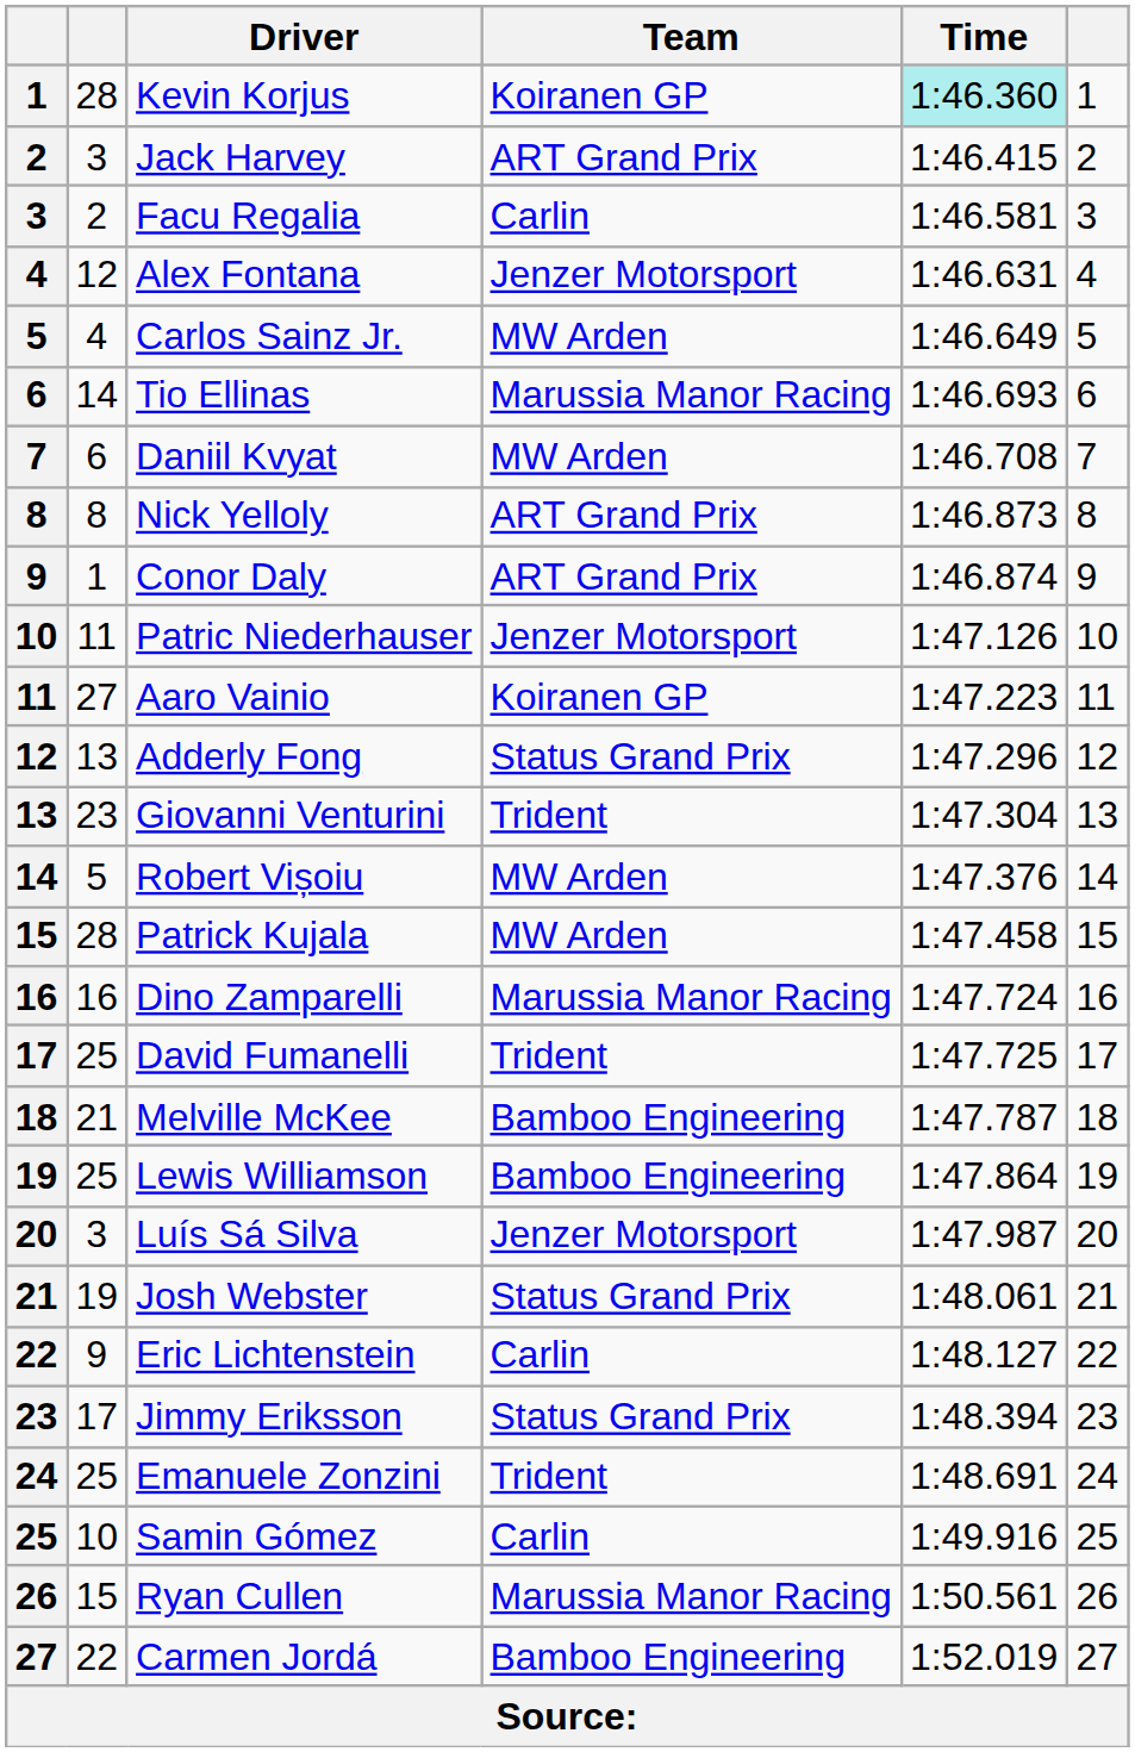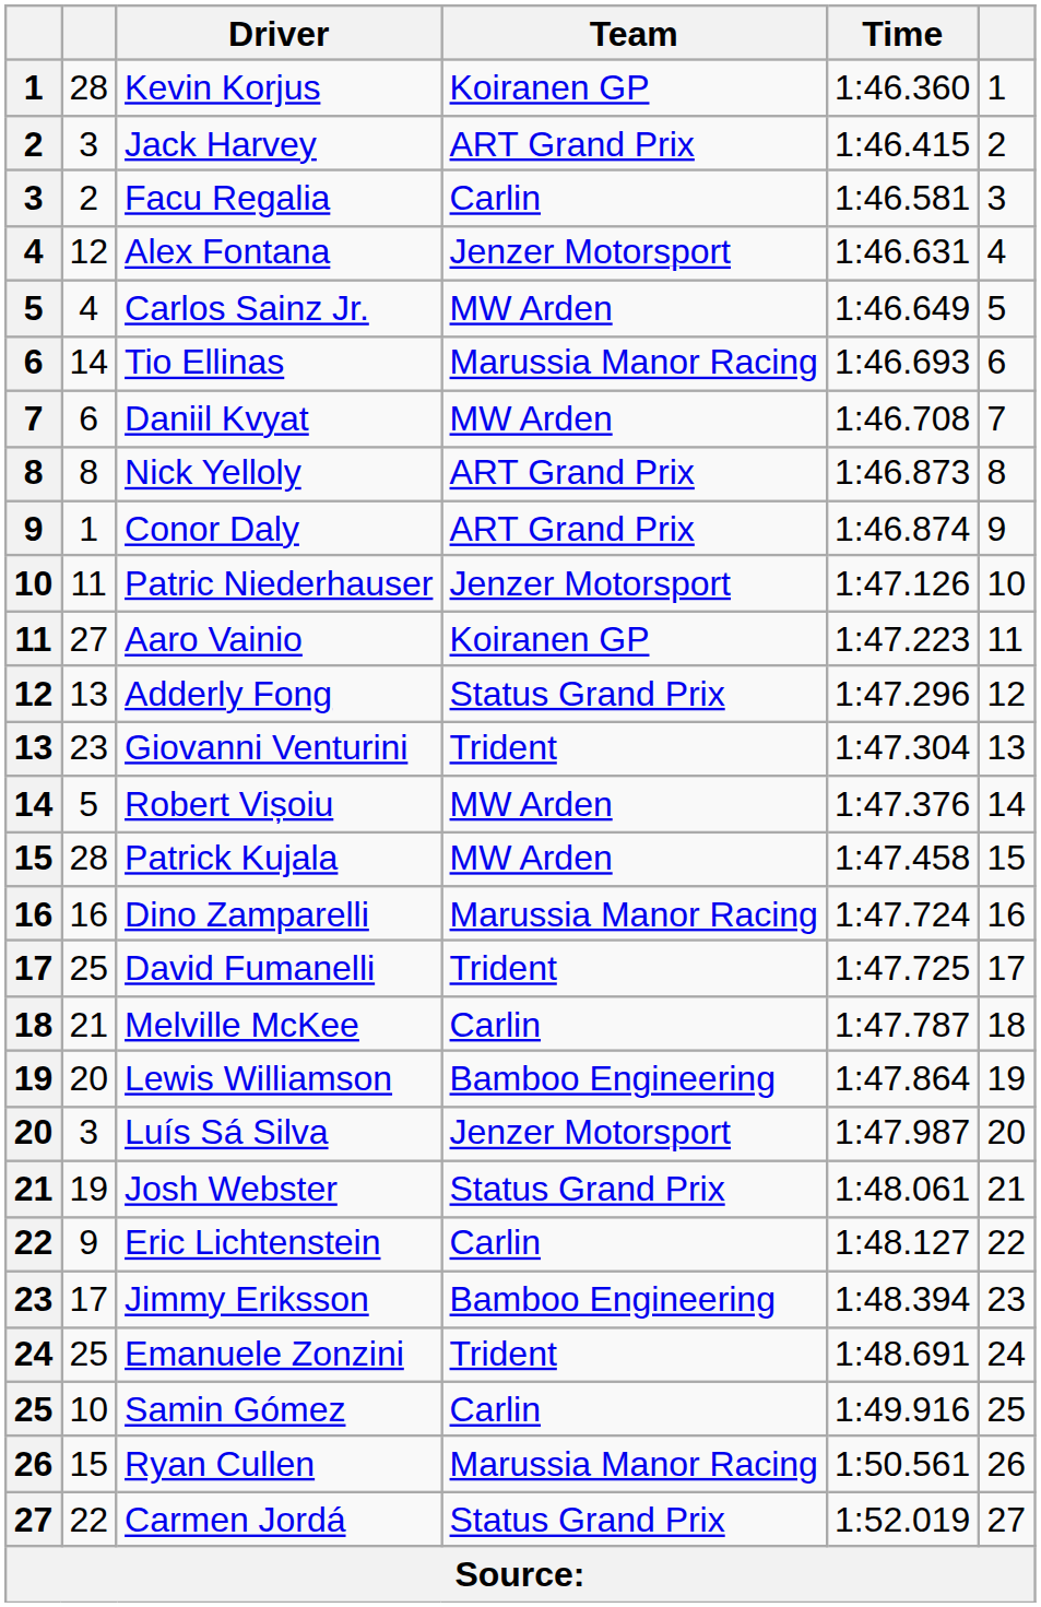 <table class="wikitable" style="font-size:85%">
 <tr>
 <th></th>
 <th></th>
 <th>Driver</th>
 <th>Team</th>
 <th>Time</th>
 <th></th>
 </tr>
 <tr>
 <th>1</th>
 <td align="center">28</td>
 <td> <a href='#'>Kevin Korjus</a></td>
 <td><a href='#'>Koiranen GP</a></td>
-<td style="background: paleturquoise;">1:46.360</td>
+<td>1:46.360</td>
 <td>1</td>
 </tr>
 <tr>
 <th>2</th>
 <td align="center">3</td>
 <td> <a href='#'>Jack Harvey</a></td>
 <td><a href='#'>ART Grand Prix</a></td>
 <td>1:46.415</td>
 <td>2</td>
 </tr>
 <tr>
 <th>3</th>
 <td align="center">2</td>
 <td> <a href='#'>Facu Regalia</a></td>
 <td><a href='#'>Carlin</a></td>
 <td>1:46.581</td>
 <td>3</td>
 </tr>
 <tr>
 <th>4</th>
 <td align="center">12</td>
 <td> <a href='#'>Alex Fontana</a></td>
 <td><a href='#'>Jenzer Motorsport</a></td>
 <td>1:46.631</td>
 <td>4</td>
 </tr>
 <tr>
 <th>5</th>
 <td align="center">4</td>
 <td> <a href='#'>Carlos Sainz Jr.</a></td>
 <td><a href='#'>MW Arden</a></td>
 <td>1:46.649</td>
 <td>5</td>
 </tr>
 <tr>
 <th>6</th>
 <td align="center">14</td>
 <td> <a href='#'>Tio Ellinas</a></td>
 <td><a href='#'>Marussia Manor Racing</a></td>
 <td>1:46.693</td>
 <td>6</td>
 </tr>
 <tr>
 <th>7</th>
 <td align="center">6</td>
 <td> <a href='#'>Daniil Kvyat</a></td>
 <td><a href='#'>MW Arden</a></td>
 <td>1:46.708</td>
 <td>7</td>
 </tr>
 <tr>
 <th>8</th>
 <td align="center">8</td>
 <td> <a href='#'>Nick Yelloly</a></td>
 <td><a href='#'>ART Grand Prix</a></td>
 <td>1:46.873</td>
 <td>8</td>
 </tr>
 <tr>
 <th>9</th>
 <td align="center">1</td>
 <td> <a href='#'>Conor Daly</a></td>
 <td><a href='#'>ART Grand Prix</a></td>
 <td>1:46.874</td>
 <td>9</td>
 </tr>
 <tr>
 <th>10</th>
 <td align="center">11</td>
 <td> <a href='#'>Patric Niederhauser</a></td>
 <td><a href='#'>Jenzer Motorsport</a></td>
 <td>1:47.126</td>
 <td>10</td>
 </tr>
 <tr>
 <th>11</th>
 <td align="center">27</td>
 <td> <a href='#'>Aaro Vainio</a></td>
 <td><a href='#'>Koiranen GP</a></td>
 <td>1:47.223</td>
 <td>11</td>
 </tr>
 <tr>
 <th>12</th>
 <td align="center">13</td>
 <td> <a href='#'>Adderly Fong</a></td>
 <td><a href='#'>Status Grand Prix</a></td>
 <td>1:47.296</td>
 <td>12</td>
 </tr>
 <tr>
 <th>13</th>
 <td align="center">23</td>
 <td> <a href='#'>Giovanni Venturini</a></td>
 <td><a href='#'>Trident</a></td>
 <td>1:47.304</td>
 <td>13</td>
 </tr>
 <tr>
 <th>14</th>
 <td align="center">5</td>
 <td> <a href='#'>Robert Vișoiu</a></td>
 <td><a href='#'>MW Arden</a></td>
 <td>1:47.376</td>
 <td>14</td>
 </tr>
 <tr>
 <th>15</th>
 <td align="center">28</td>
 <td> <a href='#'>Patrick Kujala</a></td>
 <td><a href='#'>MW Arden</a></td>
 <td>1:47.458</td>
 <td>15</td>
 </tr>
 <tr>
 <th>16</th>
 <td align="center">16</td>
 <td> <a href='#'>Dino Zamparelli</a></td>
 <td><a href='#'>Marussia Manor Racing</a></td>
 <td>1:47.724</td>
 <td>16</td>
 </tr>
 <tr>
 <th>17</th>
 <td align="center">25</td>
 <td> <a href='#'>David Fumanelli</a></td>
 <td><a href='#'>Trident</a></td>
 <td>1:47.725</td>
 <td>17</td>
 </tr>
 <tr>
 <th>18</th>
 <td align="center">21</td>
 <td> <a href='#'>Melville McKee</a></td>
-<td><a href='#'>Bamboo Engineering</a></td>
+<td><a href='#'>Carlin</a></td>
 <td>1:47.787</td>
 <td>18</td>
 </tr>
 <tr>
 <th>19</th>
-<td align="center">25</td>
+<td align="center">20</td>
 <td> <a href='#'>Lewis Williamson</a></td>
 <td><a href='#'>Bamboo Engineering</a></td>
 <td>1:47.864</td>
 <td>19</td>
 </tr>
 <tr>
 <th>20</th>
 <td align="center">3</td>
 <td> <a href='#'>Luís Sá Silva</a></td>
 <td><a href='#'>Jenzer Motorsport</a></td>
 <td>1:47.987</td>
 <td>20</td>
 </tr>
 <tr>
 <th>21</th>
 <td align="center">19</td>
 <td> <a href='#'>Josh Webster</a></td>
 <td><a href='#'>Status Grand Prix</a></td>
 <td>1:48.061</td>
 <td>21</td>
 </tr>
 <tr>
 <th>22</th>
 <td align="center">9</td>
 <td> <a href='#'>Eric Lichtenstein</a></td>
 <td><a href='#'>Carlin</a></td>
 <td>1:48.127</td>
 <td>22</td>
 </tr>
 <tr>
 <th>23</th>
 <td align="center">17</td>
 <td> <a href='#'>Jimmy Eriksson</a></td>
-<td><a href='#'>Status Grand Prix</a></td>
+<td><a href='#'>Bamboo Engineering</a></td>
 <td>1:48.394</td>
 <td>23</td>
 </tr>
 <tr>
 <th>24</th>
 <td align="center">25</td>
 <td> <a href='#'>Emanuele Zonzini</a></td>
 <td><a href='#'>Trident</a></td>
 <td>1:48.691</td>
 <td>24</td>
 </tr>
 <tr>
 <th>25</th>
 <td align="center">10</td>
 <td> <a href='#'>Samin Gómez</a></td>
 <td><a href='#'>Carlin</a></td>
 <td>1:49.916</td>
 <td>25</td>
 </tr>
 <tr>
 <th>26</th>
 <td align="center">15</td>
 <td> <a href='#'>Ryan Cullen</a></td>
 <td><a href='#'>Marussia Manor Racing</a></td>
 <td>1:50.561</td>
 <td>26</td>
 </tr>
 <tr>
 <th>27</th>
 <td align="center">22</td>
 <td> <a href='#'>Carmen Jordá</a></td>
-<td><a href='#'>Bamboo Engineering</a></td>
+<td><a href='#'>Status Grand Prix</a></td>
 <td>1:52.019</td>
 <td>27</td>
 </tr>
 <tr>
 <th colspan="7">Source:</th>
 </tr>
 </table>
